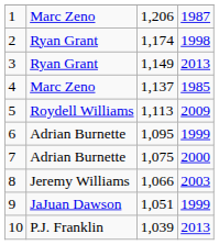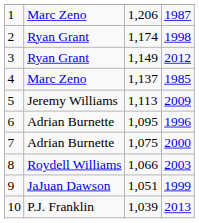 <table class="wikitable">
 <tr>
 </tr>
 <tr>
 <td>1</td>
 <td><a href='#'>Marc Zeno</a></td>
 <td>1,206</td>
 <td><a href='#'>1987</a></td>
 </tr>
 <tr>
 <td>2</td>
 <td><a href='#'>Ryan Grant</a></td>
 <td>1,174</td>
 <td><a href='#'>1998</a></td>
 </tr>
 <tr>
 <td>3</td>
 <td><a href='#'>Ryan Grant</a></td>
 <td>1,149</td>
-<td><a href='#'>2013</a></td>
+<td><a href='#'>2012</a></td>
 </tr>
 <tr>
 <td>4</td>
 <td><a href='#'>Marc Zeno</a></td>
 <td>1,137</td>
 <td><a href='#'>1985</a></td>
 </tr>
 <tr>
 <td>5</td>
-<td><a href='#'>Roydell Williams</a></td>
+<td>Jeremy Williams</td>
 <td>1,113</td>
 <td><a href='#'>2009</a></td>
 </tr>
 <tr>
 <td>6</td>
 <td>Adrian Burnette</td>
 <td>1,095</td>
-<td><a href='#'>1999</a></td>
+<td><a href='#'>1996</a></td>
 </tr>
 <tr>
 <td>7</td>
 <td>Adrian Burnette</td>
 <td>1,075</td>
 <td><a href='#'>2000</a></td>
 </tr>
 <tr>
 <td>8</td>
-<td>Jeremy Williams</td>
+<td><a href='#'>Roydell Williams</a></td>
 <td>1,066</td>
 <td><a href='#'>2003</a></td>
 </tr>
 <tr>
 <td>9</td>
 <td><a href='#'>JaJuan Dawson</a></td>
 <td>1,051</td>
 <td><a href='#'>1999</a></td>
 </tr>
 <tr>
 <td>10</td>
 <td>P.J. Franklin</td>
 <td>1,039</td>
 <td><a href='#'>2013</a></td>
 </tr>
 </table>
